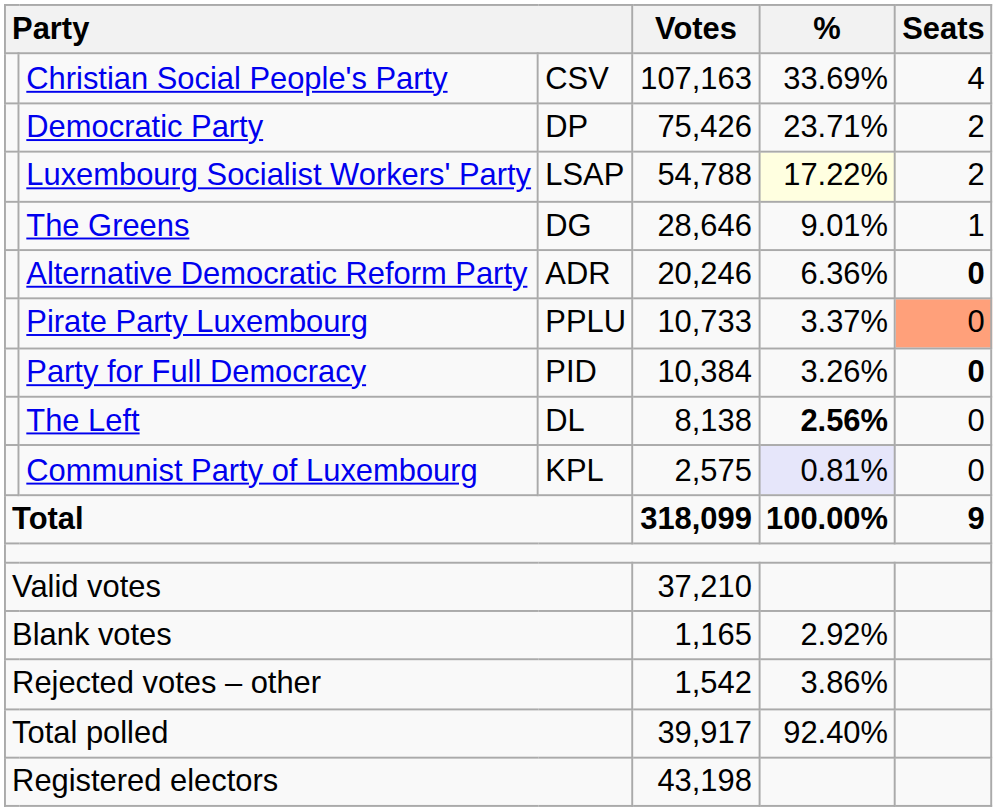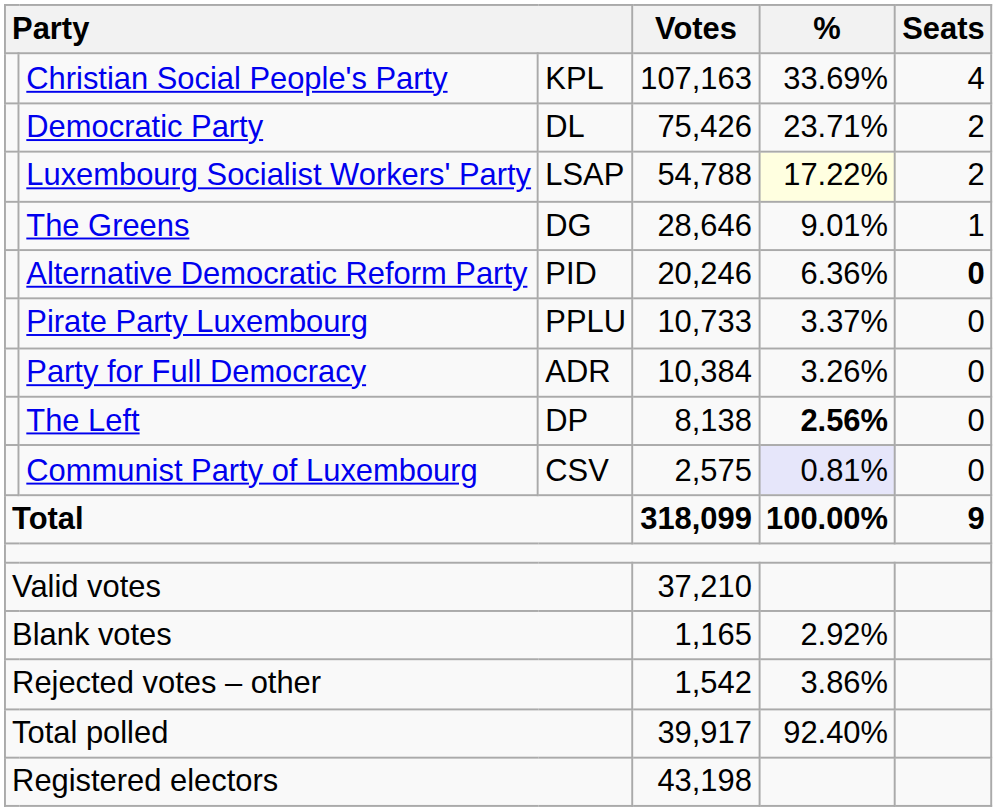 <table class="wikitable" border="1" style="text-align:right;">
 <tr>
 <th style="text-align:left;" valign=bottom colspan=3>Party</th>
 <th align=center valign=bottom width="50">Votes</th>
 <th align=center valign=bottom width="50">%</th>
 <th align=center>Seats</th>
 </tr>
 <tr>
 <td></td>
 <td align=left><a href='#'>Christian Social People's Party</a></td>
-<td align=left>CSV</td>
+<td align=left>KPL</td>
 <td>107,163</td>
 <td>33.69%</td>
 <td>4</td>
 </tr>
 <tr>
 <td></td>
 <td align=left><a href='#'>Democratic Party</a></td>
-<td align=left>DP</td>
+<td align=left>DL</td>
 <td>75,426</td>
 <td>23.71%</td>
 <td>2</td>
 </tr>
 <tr>
 <td></td>
 <td align=left><a href='#'>Luxembourg Socialist Workers' Party</a></td>
 <td align=left>LSAP</td>
 <td>54,788</td>
 <td style="background: lightyellow;">17.22%</td>
 <td>2</td>
 </tr>
 <tr>
 <td></td>
 <td align=left><a href='#'>The Greens</a></td>
 <td align=left>DG</td>
 <td>28,646</td>
 <td>9.01%</td>
 <td>1</td>
 </tr>
 <tr>
 <td></td>
 <td align=left><a href='#'>Alternative Democratic Reform Party</a></td>
-<td align=left>ADR</td>
+<td align=left>PID</td>
 <td>20,246</td>
 <td>6.36%</td>
 <td><strong>0</strong></td>
 </tr>
 <tr>
 <td></td>
 <td align=left><a href='#'>Pirate Party Luxembourg</a></td>
 <td align=left>PPLU</td>
 <td>10,733</td>
 <td>3.37%</td>
-<td style="background: lightsalmon;">0</td>
+<td>0</td>
 </tr>
 <tr>
 <td></td>
 <td align=left><a href='#'>Party for Full Democracy</a></td>
-<td align=left>PID</td>
+<td align=left>ADR</td>
 <td>10,384</td>
 <td>3.26%</td>
-<td><strong>0</strong></td>
+<td>0</td>
 </tr>
 <tr>
 <td></td>
 <td align=left><a href='#'>The Left</a></td>
-<td align=left>DL</td>
+<td align=left>DP</td>
 <td>8,138</td>
 <td><strong>2.56%</strong></td>
 <td>0</td>
 </tr>
 <tr>
 <td></td>
 <td align=left><a href='#'>Communist Party of Luxembourg</a></td>
-<td align=left>KPL</td>
+<td align=left>CSV</td>
 <td>2,575</td>
 <td style="background: lavender;">0.81%</td>
 <td>0</td>
 </tr>
 <tr style="font-weight:bold">
 <td align=left colspan=3>Total</td>
 <td>318,099</td>
 <td>100.00%</td>
 <td>9</td>
 </tr>
 <tr>
 <td colspan=6 height="2"></td>
 </tr>
 <tr>
 <td align=left colspan=3>Valid votes</td>
 <td>37,210</td>
 <td></td>
 <td></td>
 </tr>
 <tr>
 <td align=left colspan=3>Blank votes</td>
 <td>1,165</td>
 <td>2.92%</td>
 <td></td>
 </tr>
 <tr>
 <td align=left colspan=3>Rejected votes – other</td>
 <td>1,542</td>
 <td>3.86%</td>
 <td></td>
 </tr>
 <tr>
 <td align=left colspan=3>Total polled</td>
 <td>39,917</td>
 <td>92.40%</td>
 <td></td>
 </tr>
 <tr>
 <td align=left colspan=3>Registered electors</td>
 <td>43,198</td>
 <td></td>
 <td></td>
 </tr>
 </table>
